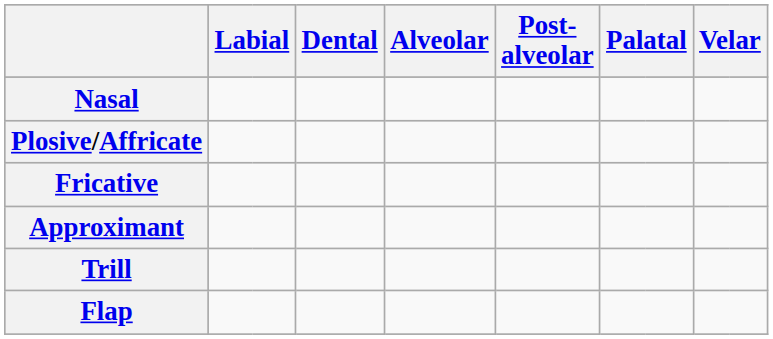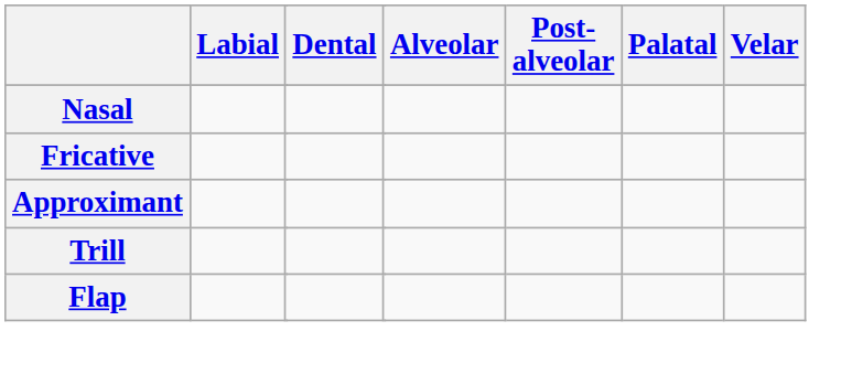 <table class="wikitable" style="text-align: center;">
 <tr>
 <th></th>
 <th colspan="2"><a href='#'>Labial</a></th>
 <th colspan="2"><a href='#'>Dental</a></th>
 <th><a href='#'>Alveolar</a></th>
 <th><a href='#'>Post-<br>alveolar</a></th>
 <th colspan="2"><a href='#'>Palatal</a></th>
 <th colspan="2"><a href='#'>Velar</a></th>
 </tr>
 <tr>
 <th><a href='#'>Nasal</a></th>
 <td colspan="2"></td>
 <td colspan="2"></td>
 <td></td>
 <td></td>
 <td colspan="2"></td>
 <td colspan="2"></td>
-</tr>
-<tr>
-<th><a href='#'>Plosive</a>/<a href='#'>Affricate</a></th>
-<td style="border-right: 0;"></td>
-<td style="border-left: 0;"></td>
-<td style="border-right: 0;"></td>
-<td style="border-left: 0;"></td>
-<td></td>
-<td></td>
-<td style="border-right: 0;"></td>
-<td style="border-left: 0;"></td>
-<td style="border-right: 0;"></td>
-<td style="border-left: 0;"></td>
 </tr>
 <tr>
 <th><a href='#'>Fricative</a></th>
 <td colspan="2"></td>
 <td colspan="2"></td>
 <td></td>
 <td></td>
 <td colspan="2"></td>
 <td colspan="2"></td>
 </tr>
 <tr>
 <th><a href='#'>Approximant</a></th>
 <td colspan="2"></td>
 <td colspan="2"></td>
 <td></td>
 <td></td>
 <td colspan="2"></td>
 <td colspan="2"></td>
 </tr>
 <tr>
 <th><a href='#'>Trill</a></th>
 <td colspan="2"></td>
 <td colspan="2"></td>
 <td></td>
 <td></td>
 <td colspan="2"></td>
 <td colspan="2"></td>
 </tr>
 <tr>
 <th><a href='#'>Flap</a></th>
 <td colspan="2"></td>
 <td colspan="2"></td>
 <td></td>
 <td></td>
 <td colspan="2"></td>
 <td colspan="2"></td>
 </tr>
 </table>
